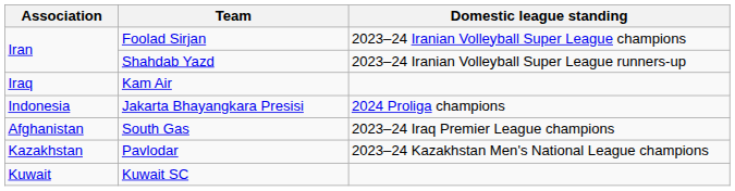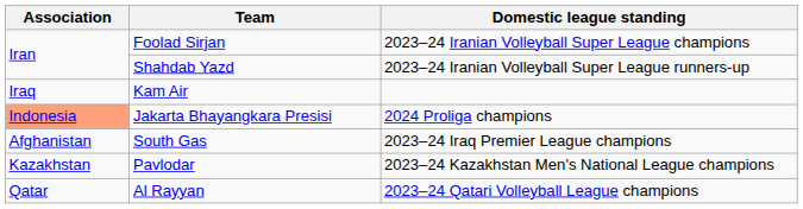 <table class="wikitable">
 <tr>
 <th width=120>Association</th>
 <th width=250>Team</th>
 <th width=420>Domestic league standing</th>
 </tr>
 <tr>
 <td rowspan=2> <a href='#'>Iran</a></td>
 <td><a href='#'>Foolad Sirjan</a></td>
 <td>2023–24 <a href='#'>Iranian Volleyball Super League</a> champions</td>
 </tr>
 <tr>
 <td><a href='#'>Shahdab Yazd</a></td>
 <td>2023–24 Iranian Volleyball Super League runners-up</td>
 </tr>
 <tr>
 <td> <a href='#'>Iraq</a></td>
 <td><a href='#'>Kam Air</a></td>
 <td></td>
 </tr>
 <tr>
-<td> <a href='#'>Indonesia</a></td>
+<td style="background: lightsalmon;"> <a href='#'>Indonesia</a></td>
 <td><a href='#'>Jakarta Bhayangkara Presisi</a></td>
 <td><a href='#'>2024 Proliga</a> champions</td>
 </tr>
 <tr>
 <td> <a href='#'>Afghanistan</a></td>
 <td><a href='#'>South Gas</a></td>
 <td>2023–24 Iraq Premier League champions</td>
 </tr>
 <tr>
 <td> <a href='#'>Kazakhstan</a></td>
 <td><a href='#'>Pavlodar</a></td>
 <td>2023–24 Kazakhstan Men's National League champions</td>
 </tr>
 <tr>
-<td> <a href='#'>Kuwait</a></td>
-<td><a href='#'>Kuwait SC</a></td>
-<td></td>
+<td> <a href='#'>Qatar</a></td>
+<td><a href='#'>Al Rayyan</a></td>
+<td><a href='#'>2023–24 Qatari Volleyball League</a> champions</td>
 </tr>
 </table>
